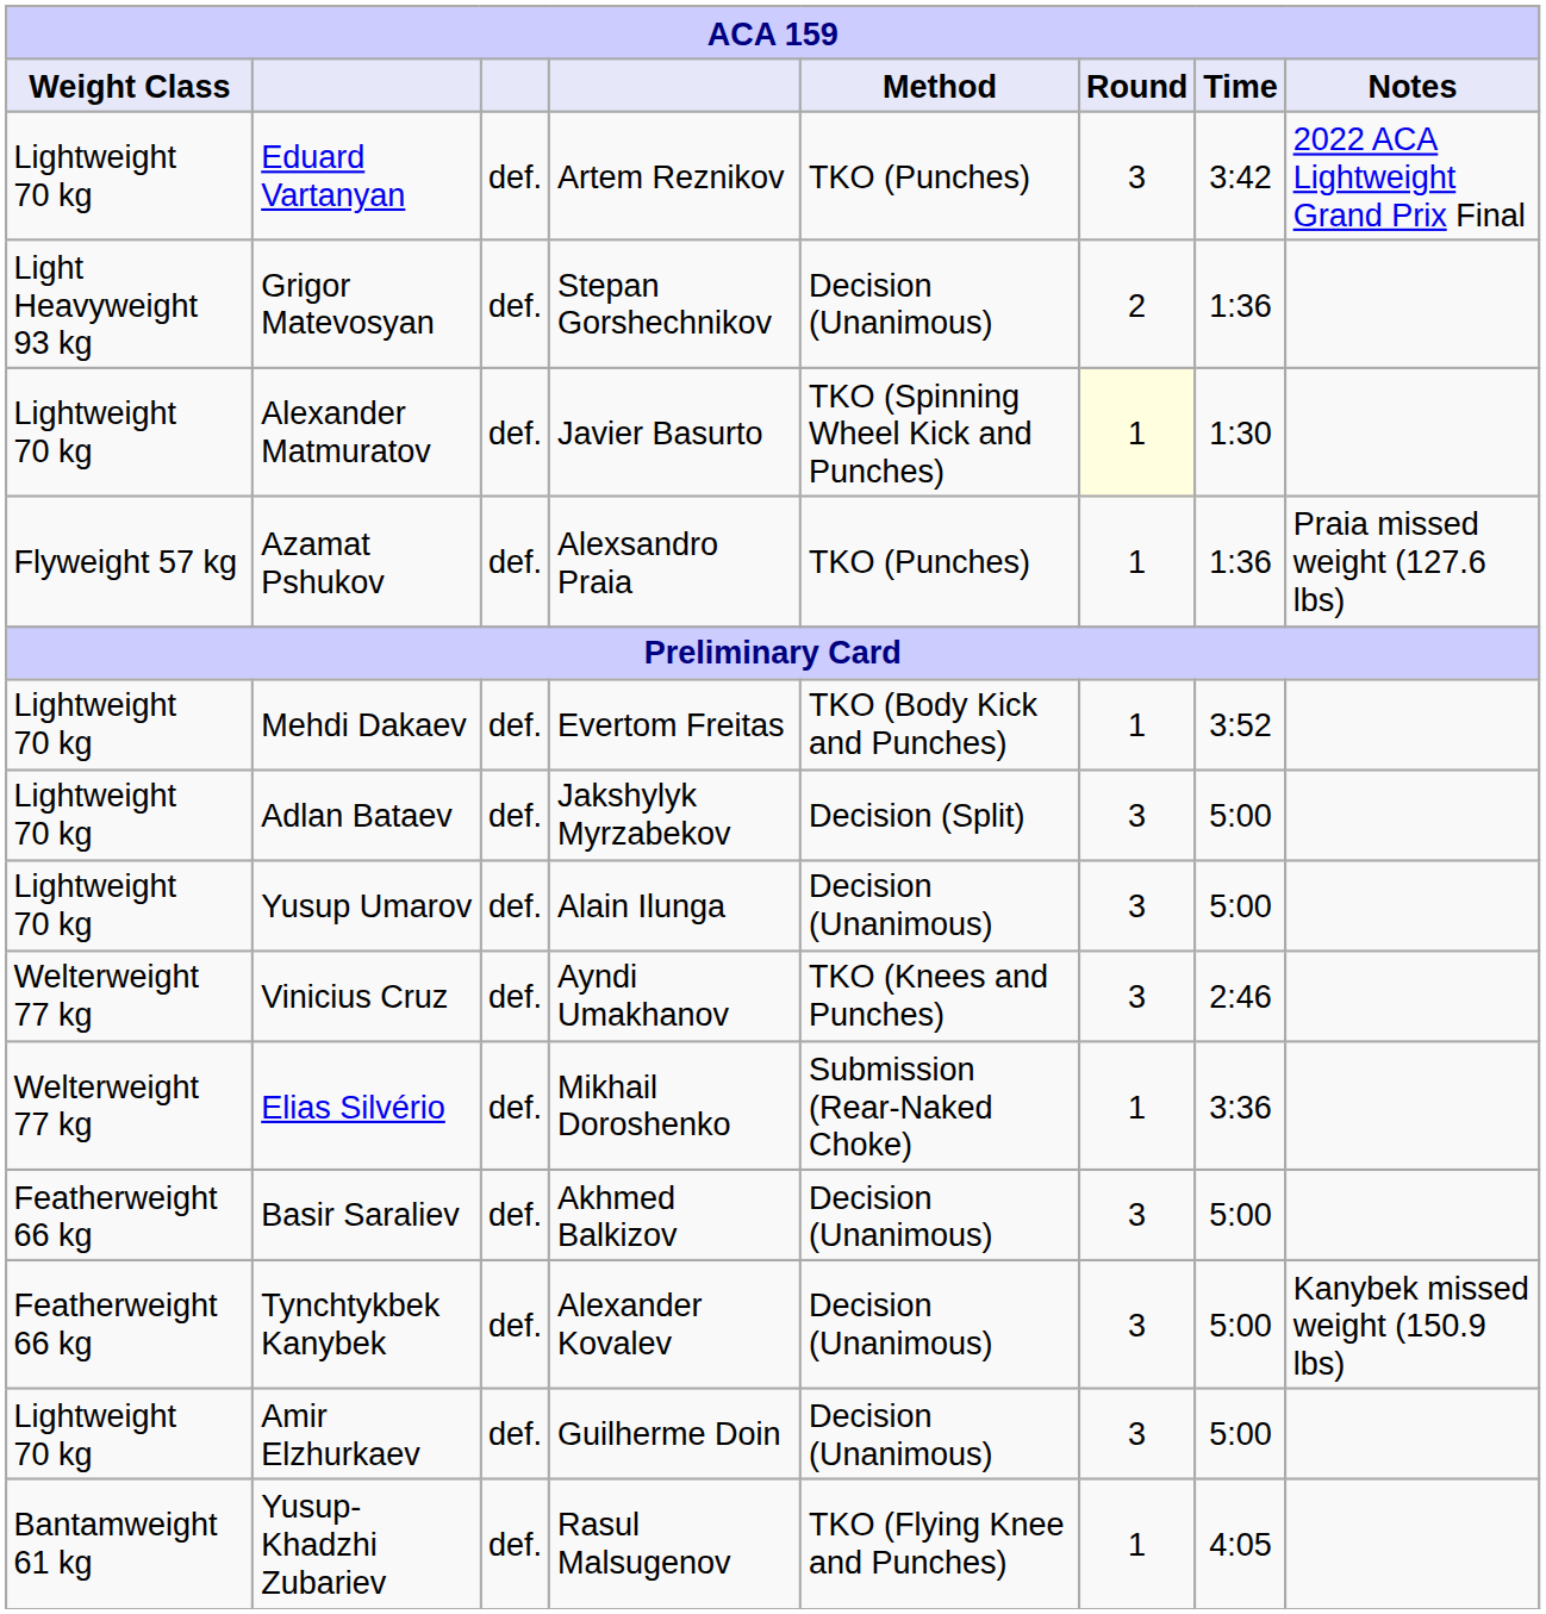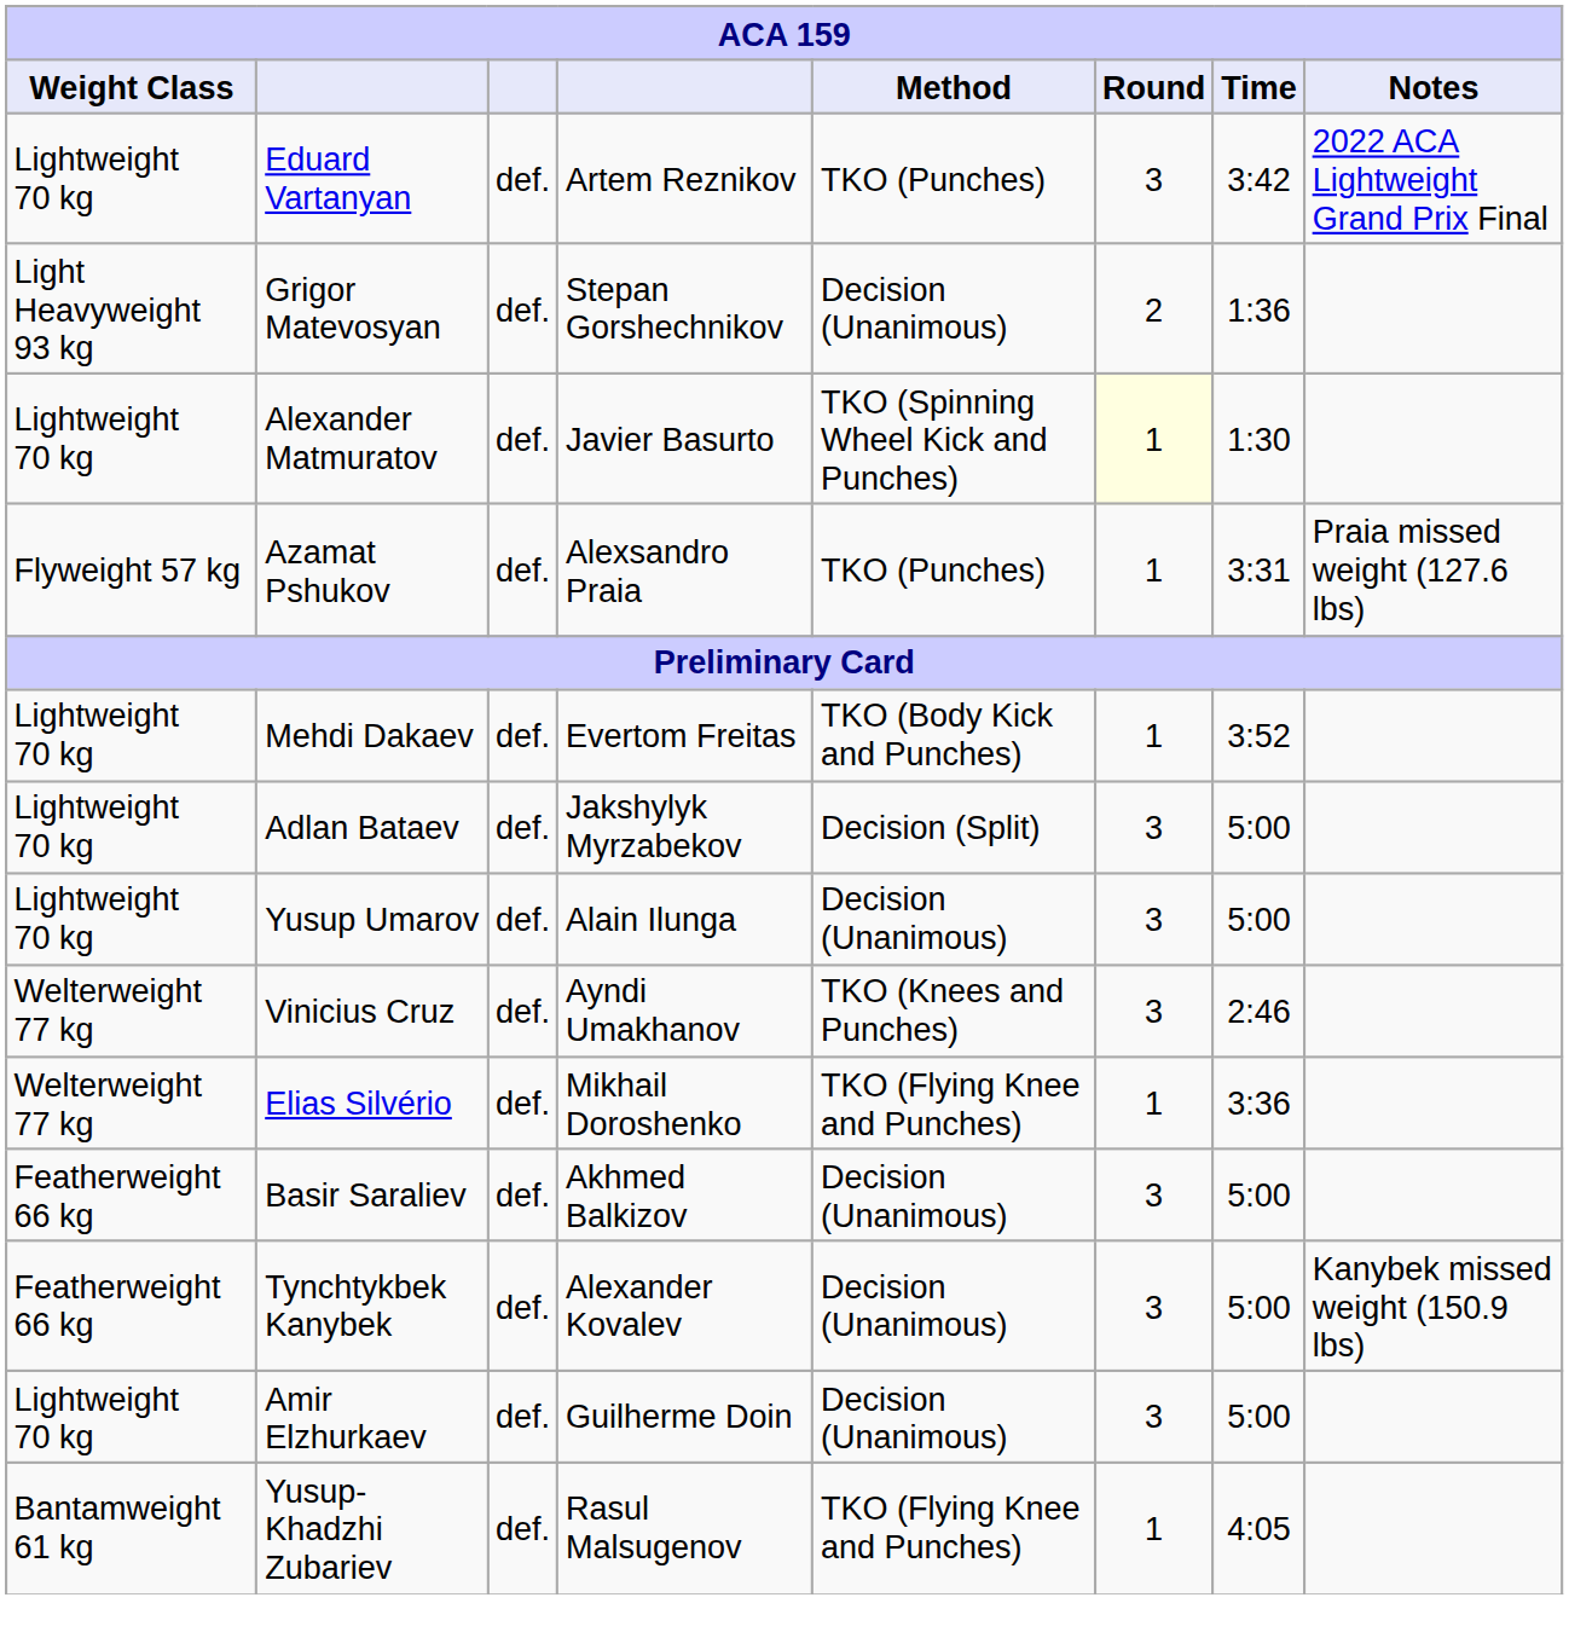 <table class="wikitable" style="font-size: 80%;">
 <tr>
 <th colspan="8" style="background-color: #ccf; color: #000080; text-align: center;"><strong>ACA 159</strong></th>
 </tr>
 <tr>
 <th colspan="1" style="background-color: #E6E8FA; color: #000000; text-align: center;">Weight Class</th>
 <th colspan="1" style="background-color: #E6E8FA; color: #000000; text-align: center;"></th>
 <th colspan="1" style="background-color: #E6E8FA; color: #000000; text-align: center;"></th>
 <th colspan="1" style="background-color: #E6E8FA; color: #000000; text-align: center;"></th>
 <th colspan="1" style="background-color: #E6E8FA; color: #000000; text-align: center;">Method</th>
 <th colspan="1" style="background-color: #E6E8FA; color: #000000; text-align: center;">Round</th>
 <th colspan="1" style="background-color: #E6E8FA; color: #000000; text-align: center;">Time</th>
 <th colspan="1" style="background-color: #E6E8FA; color: #000000; text-align: center;">Notes</th>
 </tr>
 <tr>
 <td>Lightweight 70 kg</td>
 <td> <a href='#'>Eduard Vartanyan</a></td>
 <td>def.</td>
 <td> Artem Reznikov</td>
 <td>TKO (Punches)</td>
 <td align=center>3</td>
 <td align=center>3:42</td>
 <td><a href='#'>2022 ACA Lightweight Grand Prix</a> Final</td>
 </tr>
 <tr>
 <td>Light Heavyweight 93 kg</td>
 <td> Grigor Matevosyan</td>
 <td>def.</td>
 <td> Stepan Gorshechnikov</td>
 <td>Decision (Unanimous)</td>
 <td align=center>2</td>
 <td align=center>1:36</td>
 <td></td>
 </tr>
 <tr>
 <td>Lightweight 70 kg</td>
 <td> Alexander Matmuratov</td>
 <td>def.</td>
 <td> Javier Basurto</td>
 <td>TKO (Spinning Wheel Kick and Punches)</td>
 <td align=center style="background: lightyellow;">1</td>
 <td align=center>1:30</td>
 <td></td>
 </tr>
 <tr>
 <td>Flyweight 57 kg</td>
 <td> Azamat Pshukov</td>
 <td>def.</td>
 <td> Alexsandro Praia</td>
 <td>TKO (Punches)</td>
 <td align=center>1</td>
-<td align=center>1:36</td>
+<td align=center>3:31</td>
 <td>Praia missed weight (127.6 lbs)</td>
 </tr>
 <tr>
 <th colspan="8" style="background-color: #ccf; color: #000080; text-align: center;"><strong>Preliminary Card</strong></th>
 </tr>
 <tr>
 <td>Lightweight 70 kg</td>
 <td> Mehdi Dakaev</td>
 <td>def.</td>
 <td> Evertom Freitas</td>
 <td>TKO (Body Kick and Punches)</td>
 <td align=center>1</td>
 <td align=center>3:52</td>
 <td></td>
 </tr>
 <tr>
 <td>Lightweight 70 kg</td>
 <td> Adlan Bataev</td>
 <td>def.</td>
 <td> Jakshylyk Myrzabekov</td>
 <td>Decision (Split)</td>
 <td align=center>3</td>
 <td align=center>5:00</td>
 <td></td>
 </tr>
 <tr>
 <td>Lightweight 70 kg</td>
 <td> Yusup Umarov</td>
 <td>def.</td>
 <td> Alain Ilunga</td>
 <td>Decision (Unanimous)</td>
 <td align=center>3</td>
 <td align=center>5:00</td>
 <td></td>
 </tr>
 <tr>
 <td>Welterweight 77 kg</td>
 <td> Vinicius Cruz</td>
 <td>def.</td>
 <td> Ayndi Umakhanov</td>
 <td>TKO (Knees and Punches)</td>
 <td align=center>3</td>
 <td align=center>2:46</td>
 <td></td>
 </tr>
 <tr>
 <td>Welterweight 77 kg</td>
 <td> <a href='#'>Elias Silvério</a></td>
 <td>def.</td>
 <td> Mikhail Doroshenko</td>
-<td>Submission (Rear-Naked Choke)</td>
+<td>TKO (Flying Knee and Punches)</td>
 <td align=center>1</td>
 <td align=center>3:36</td>
 <td></td>
 </tr>
 <tr>
 <td>Featherweight 66 kg</td>
 <td> Basir Saraliev</td>
 <td>def.</td>
 <td> Akhmed Balkizov</td>
 <td>Decision (Unanimous)</td>
 <td align=center>3</td>
 <td align=center>5:00</td>
 <td></td>
 </tr>
 <tr>
 <td>Featherweight 66 kg</td>
 <td> Tynchtykbek Kanybek</td>
 <td>def.</td>
 <td> Alexander Kovalev</td>
 <td>Decision (Unanimous)</td>
 <td align=center>3</td>
 <td align=center>5:00</td>
 <td>Kanybek missed weight (150.9 lbs)</td>
 </tr>
 <tr>
 <td>Lightweight 70 kg</td>
 <td> Amir Elzhurkaev</td>
 <td>def.</td>
 <td> Guilherme Doin</td>
 <td>Decision (Unanimous)</td>
 <td align=center>3</td>
 <td align=center>5:00</td>
 <td></td>
 </tr>
 <tr>
 <td>Bantamweight 61 kg</td>
 <td> Yusup-Khadzhi Zubariev</td>
 <td>def.</td>
 <td> Rasul Malsugenov</td>
 <td>TKO (Flying Knee and Punches)</td>
 <td align=center>1</td>
 <td align=center>4:05</td>
 <td></td>
 </tr>
 <tr>
 </tr>
 </table>
